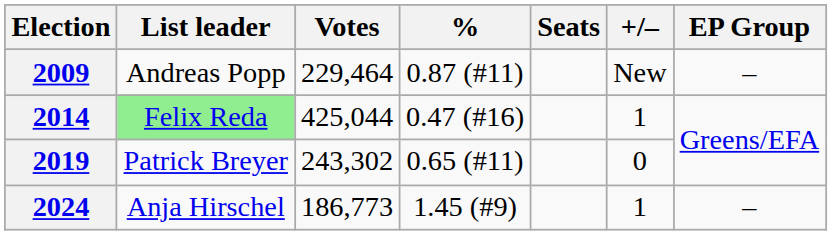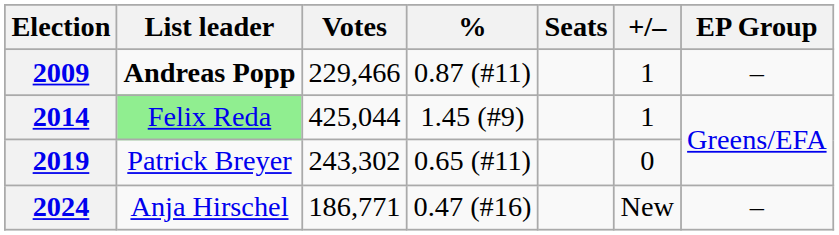 <table class="wikitable" style="text-align:center;">
 <tr>
 <th>Election</th>
 <th>List leader</th>
 <th>Votes</th>
 <th>%</th>
 <th>Seats</th>
 <th>+/–</th>
 <th>EP Group</th>
 </tr>
 <tr>
 <th><a href='#'>2009</a></th>
-<td>Andreas Popp</td>
-<td>229,464</td>
+<td><strong>Andreas Popp</strong></td>
+<td>229,466</td>
 <td>0.87 (#11)</td>
 <td></td>
-<td>New</td>
+<td> 1</td>
 <td>–</td>
 </tr>
 <tr>
 <th><a href='#'>2014</a></th>
 <td style="background: lightgreen;"><a href='#'>Felix Reda</a></td>
 <td>425,044</td>
-<td>0.47 (#16)</td>
+<td>1.45 (#9)</td>
 <td></td>
 <td> 1</td>
 <td rowspan=2><a href='#'>Greens/EFA</a></td>
 </tr>
 <tr>
 <th><a href='#'>2019</a></th>
 <td><a href='#'>Patrick Breyer</a></td>
 <td>243,302</td>
 <td>0.65 (#11)</td>
 <td></td>
 <td> 0</td>
 </tr>
 <tr>
 <th><a href='#'>2024</a></th>
 <td><a href='#'>Anja Hirschel</a></td>
-<td>186,773</td>
-<td>1.45 (#9)</td>
+<td>186,771</td>
+<td>0.47 (#16)</td>
 <td></td>
-<td> 1</td>
+<td>New</td>
 <td>–</td>
 </tr>
 </table>
